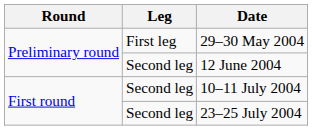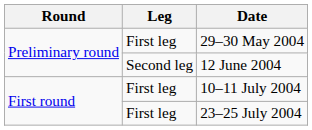 <table class="wikitable">
 <tr>
 <th>Round</th>
 <th>Leg</th>
 <th>Date</th>
 </tr>
 <tr>
 <td rowspan=2><a href='#'>Preliminary round</a></td>
 <td>First leg</td>
 <td>29–30 May 2004</td>
 </tr>
 <tr>
 <td>Second leg</td>
 <td>12 June 2004</td>
 </tr>
 <tr>
 <td rowspan=2><a href='#'>First round</a></td>
-<td>Second leg</td>
+<td>First leg</td>
 <td>10–11 July 2004</td>
 </tr>
 <tr>
-<td>Second leg</td>
+<td>First leg</td>
 <td>23–25 July 2004</td>
 </tr>
 </table>
